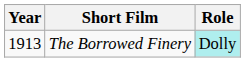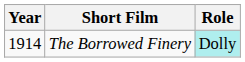 <table class=wikitable>
 <tr>
 <th>Year</th>
 <th>Short Film</th>
 <th>Role</th>
 </tr>
 <tr>
-<td>1913</td>
+<td>1914</td>
 <td><em>The Borrowed Finery</em></td>
 <td style="background: paleturquoise;">Dolly</td>
 </tr>
 </table>
